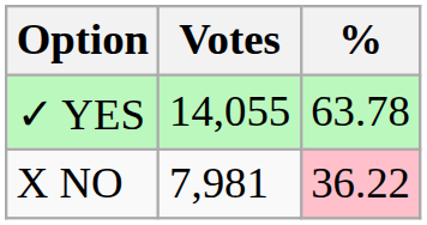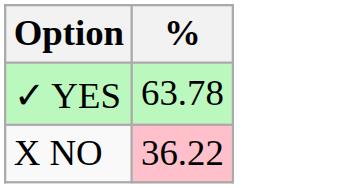 <table class="wikitable">
 <tr>
 <th>Option</th>
-<th>Votes</th>
 <th>%</th>
 </tr>
 <tr>
 <td style=background:#bbf8be>✓ YES</td>
-<td style=background:#bbf8be>14,055</td>
 <td style=background:#bbf8be>63.78</td>
 </tr>
 <tr>
 <td>X NO</td>
-<td>7,981</td>
 <td style="background: pink;">36.22</td>
 </tr>
 </table>
